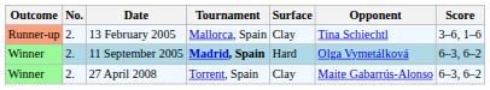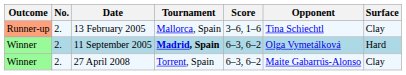 <table class="sortable wikitable" style="font-size:97%;">
 <tr>
 <th>Outcome</th>
 <th>No.</th>
 <th>Date</th>
 <th>Tournament</th>
+<th>Score</th>
+<th>Opponent</th>
 <th>Surface</th>
-<th>Opponent</th>
-<th>Score</th>
 </tr>
 <tr style="background:#f0f8ff;">
 <td style="background:#ffa07a;">Runner-up</td>
 <td>2.</td>
 <td>13 February 2005</td>
 <td><a href='#'>Mallorca</a>, Spain</td>
+<td>3–6, 1–6</td>
+<td> <a href='#'>Tina Schiechtl</a></td>
 <td>Clay</td>
-<td> <a href='#'>Tina Schiechtl</a></td>
-<td>3–6, 1–6</td>
 </tr>
 <tr style="background:lightblue;">
 <td style="background:#98fb98;">Winner</td>
 <td>2.</td>
 <td>11 September 2005</td>
 <td><strong><a href='#'>Madrid</a>, Spain</strong></td>
+<td>6–3, 6–2</td>
+<td> <a href='#'>Olga Vymetálková</a></td>
 <td>Hard</td>
-<td> <a href='#'>Olga Vymetálková</a></td>
-<td>6–3, 6–2</td>
 </tr>
 <tr style="background:#f0f8ff;">
 <td style="background:#98fb98;">Winner</td>
 <td>2.</td>
 <td>27 April 2008</td>
 <td><a href='#'>Torrent</a>, Spain</td>
+<td>6–3, 6–2</td>
+<td> <a href='#'>Maite Gabarrús-Alonso</a></td>
 <td>Clay</td>
-<td> <a href='#'>Maite Gabarrús-Alonso</a></td>
-<td>6–3, 6–2</td>
 </tr>
 </table>
